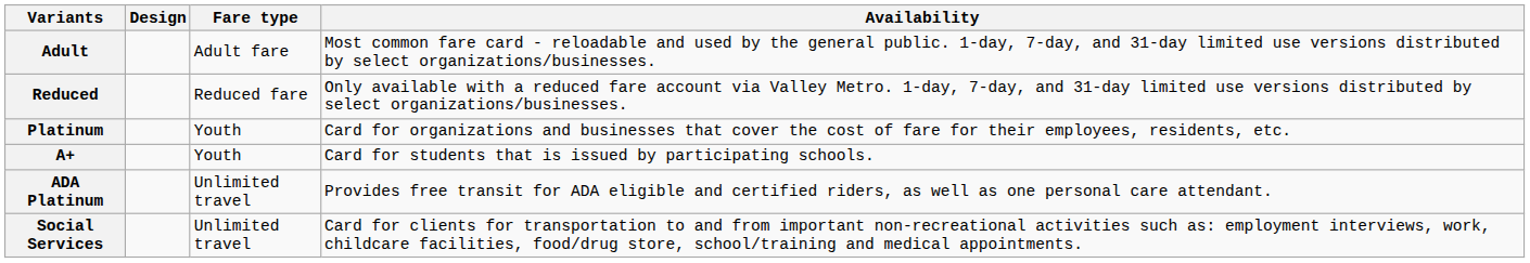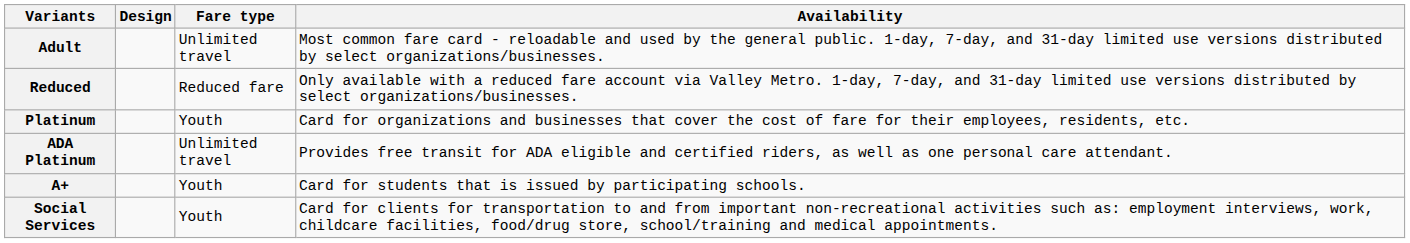 <table class="wikitable">
 <tr>
 <th scope="col">Variants</th>
 <th scope="col">Design</th>
 <th scope="col">Fare type</th>
 <th scope="col">Availability</th>
 </tr>
 <tr>
 <th>Adult</th>
 <td></td>
-<td>Adult fare</td>
+<td>Unlimited travel</td>
 <td>Most common fare card - reloadable and used by the general public. 1-day, 7-day, and 31-day limited use versions distributed by select organizations/businesses.</td>
 </tr>
 <tr>
 <th>Reduced</th>
 <td></td>
 <td>Reduced fare</td>
 <td>Only available with a reduced fare account via Valley Metro. 1-day, 7-day, and 31-day limited use versions distributed by select organizations/businesses.</td>
 </tr>
 <tr>
 <th>Platinum</th>
 <td></td>
 <td>Youth</td>
 <td>Card for organizations and businesses that cover the cost of fare for their employees, residents, etc.</td>
 </tr>
 <tr>
+<th>ADA Platinum</th>
+<td></td>
+<td>Unlimited travel</td>
+<td>Provides free transit for ADA eligible and certified riders, as well as one personal care attendant.</td>
+</tr>
+<tr>
 <th>A+</th>
 <td></td>
 <td>Youth</td>
 <td>Card for students that is issued by participating schools.</td>
 </tr>
 <tr>
-<th>ADA Platinum</th>
-<td></td>
-<td>Unlimited travel</td>
-<td>Provides free transit for ADA eligible and certified riders, as well as one personal care attendant.</td>
-</tr>
-<tr>
 <th>Social Services</th>
 <td></td>
-<td>Unlimited travel</td>
+<td>Youth</td>
 <td>Card for clients for transportation to and from important non-recreational activities such as: employment interviews, work, childcare facilities, food/drug store, school/training and medical appointments.</td>
 </tr>
 </table>
